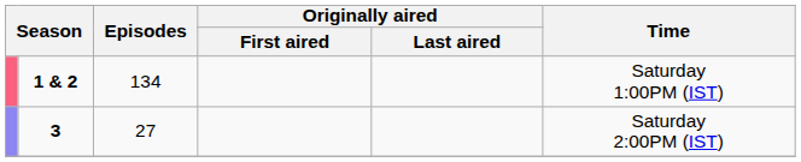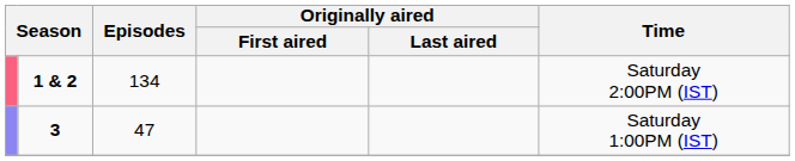 <table class="wikitable plainrowheaders" style="text-align:center;">
 <tr>
 <th style="padding:0 9px;" rowspan="2" colspan="2">Season</th>
 <th style="padding:0 9px;" rowspan="2">Episodes</th>
 <th style="padding:0 90px;" colspan="2">Originally aired</th>
 <th style="padding:0 90px;" rowspan="2">Time</th>
 </tr>
 <tr>
 <th>First aired</th>
 <th>Last aired</th>
 </tr>
 <tr>
 <td scope="row" style="background:#FB607F; color:#120;"></td>
 <td><strong>1 & 2</strong></td>
 <td>134</td>
 <td></td>
 <td></td>
-<td>Saturday <br> 1:00PM (<a href='#'>IST</a>)</td>
+<td>Saturday <br> 2:00PM (<a href='#'>IST</a>)</td>
 </tr>
 <tr>
 <td scope="row" style="background:#8d85f2; color:#100;"></td>
 <td><strong>3</strong></td>
-<td>27</td>
+<td>47</td>
 <td></td>
 <td></td>
-<td>Saturday <br> 2:00PM (<a href='#'>IST</a>)</td>
+<td>Saturday <br> 1:00PM (<a href='#'>IST</a>)</td>
 </tr>
 <tr>
 </tr>
 </table>
